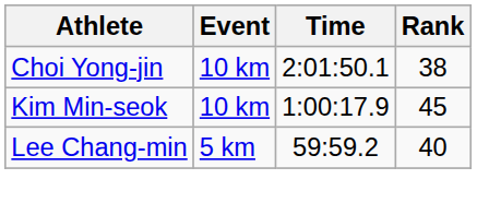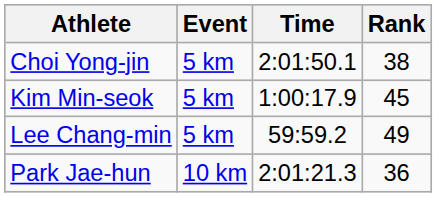 <table class=wikitable style="font-size:90%;">
 <tr>
 <th>Athlete</th>
 <th>Event</th>
 <th>Time</th>
 <th>Rank</th>
 </tr>
 <tr style="text-align:center">
 <td style="text-align:left"><a href='#'>Choi Yong-jin</a></td>
-<td style="text-align:left"><a href='#'>10 km</a></td>
+<td style="text-align:left"><a href='#'>5 km</a></td>
 <td>2:01:50.1</td>
 <td>38</td>
 </tr>
 <tr style="text-align:center">
 <td style="text-align:left"><a href='#'>Kim Min-seok</a></td>
-<td style="text-align:left"><a href='#'>10 km</a></td>
+<td style="text-align:left"><a href='#'>5 km</a></td>
 <td>1:00:17.9</td>
 <td>45</td>
 </tr>
 <tr style="text-align:center">
 <td style="text-align:left"><a href='#'>Lee Chang-min</a></td>
 <td style="text-align:left"><a href='#'>5 km</a></td>
 <td>59:59.2</td>
-<td>40</td>
+<td>49</td>
+</tr>
+<tr style="text-align:center">
+<td style="text-align:left"><a href='#'>Park Jae-hun</a></td>
+<td style="text-align:left"><a href='#'>10 km</a></td>
+<td>2:01:21.3</td>
+<td>36</td>
 </tr>
 </table>
